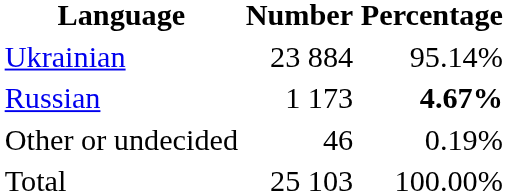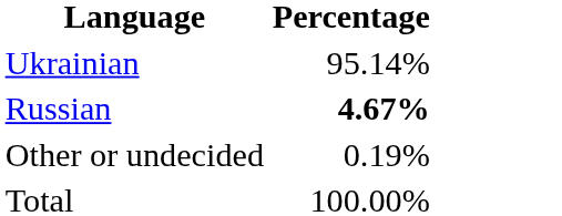 <table class="standard">
 <tr>
 <th>Language</th>
-<th>Number</th>
 <th>Percentage</th>
 </tr>
 <tr>
 <td><a href='#'>Ukrainian</a></td>
-<td align="right">23 884</td>
 <td align="right">95.14%</td>
 </tr>
 <tr>
 <td><a href='#'>Russian</a></td>
-<td align="right">1 173</td>
 <td align="right"><strong>4.67%</strong></td>
 </tr>
 <tr>
 <td>Other or undecided</td>
-<td align="right">46</td>
 <td align="right">0.19%</td>
 </tr>
 <tr>
 <td>Total</td>
-<td align="right">25 103</td>
 <td align="right">100.00%</td>
 </tr>
 </table>
